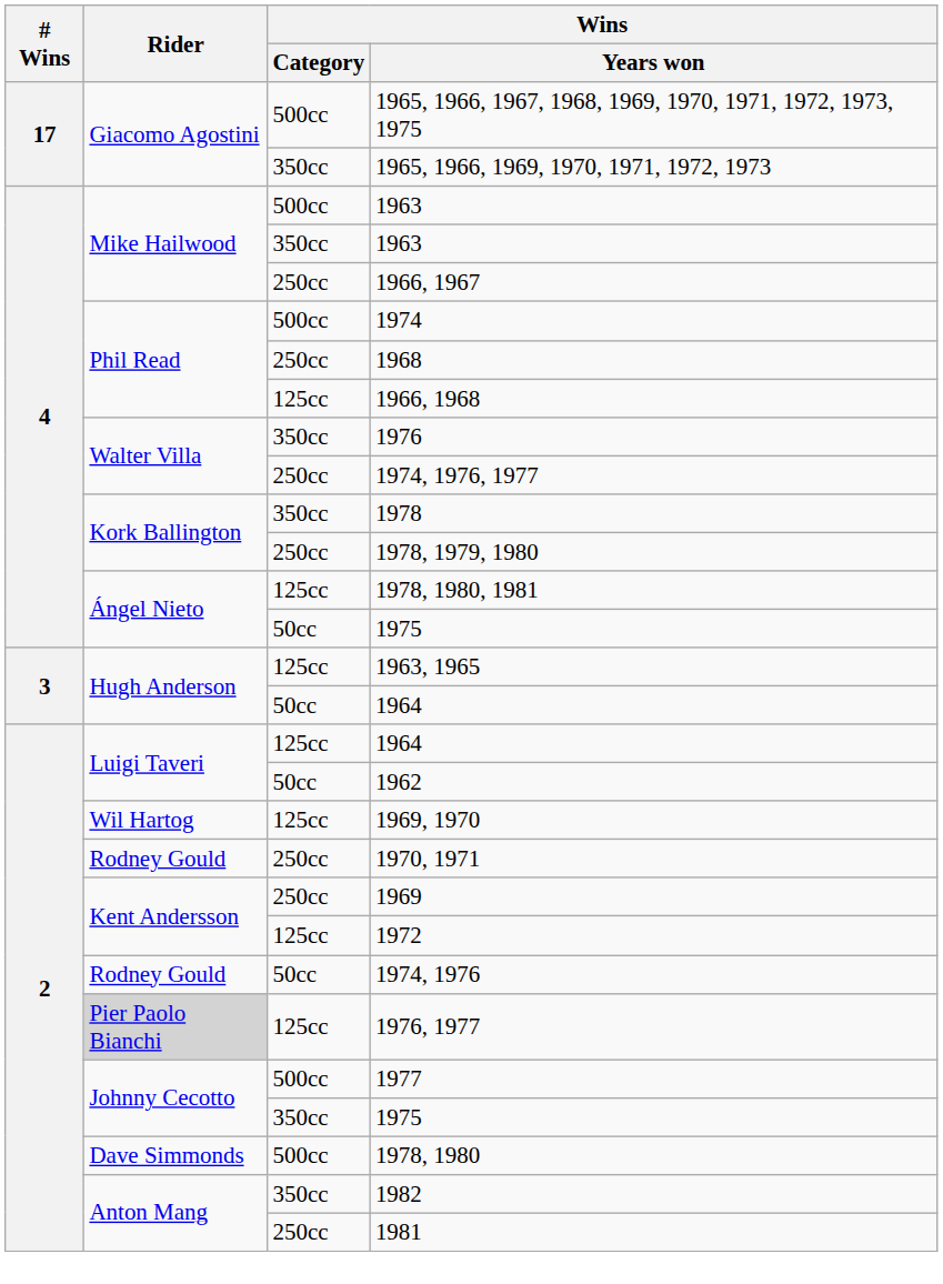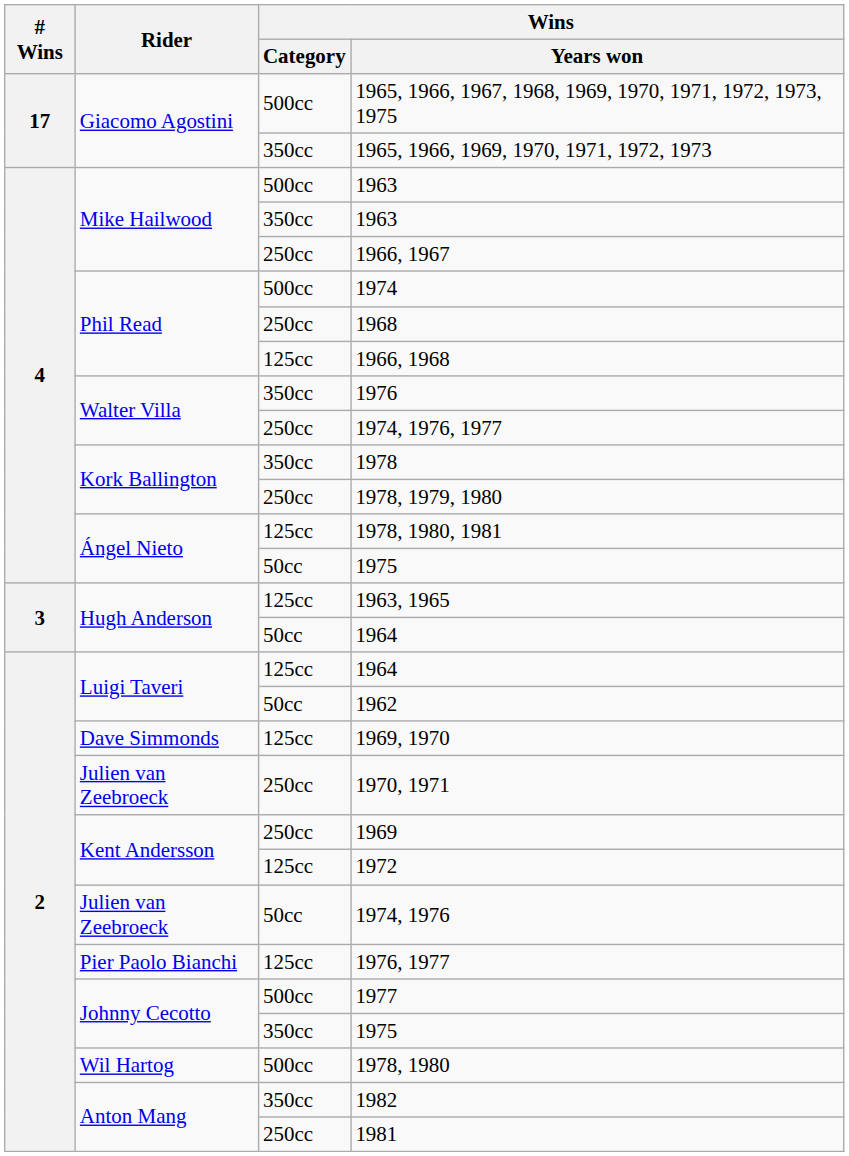 <table class="wikitable" style="font-size: 95%;">
 <tr>
 <th rowspan=2># Wins</th>
 <th rowspan=2>Rider</th>
 <th colspan=2>Wins</th>
 </tr>
 <tr>
 <th>Category</th>
 <th>Years won</th>
 </tr>
 <tr>
 <th rowspan=2>17</th>
 <td rowspan=2> <a href='#'>Giacomo Agostini</a></td>
 <td>500cc</td>
 <td>1965, 1966, 1967, 1968, 1969, 1970, 1971, 1972, 1973, 1975</td>
 </tr>
 <tr>
 <td>350cc</td>
 <td>1965, 1966, 1969, 1970, 1971, 1972, 1973</td>
 </tr>
 <tr>
 <th rowspan=12>4</th>
 <td rowspan=3> <a href='#'>Mike Hailwood</a></td>
 <td>500cc</td>
 <td>1963</td>
 </tr>
 <tr>
 <td>350cc</td>
 <td>1963</td>
 </tr>
 <tr>
 <td>250cc</td>
 <td>1966, 1967</td>
 </tr>
 <tr>
 <td rowspan=3> <a href='#'>Phil Read</a></td>
 <td>500cc</td>
 <td>1974</td>
 </tr>
 <tr>
 <td>250cc</td>
 <td>1968</td>
 </tr>
 <tr>
 <td>125cc</td>
 <td>1966, 1968</td>
 </tr>
 <tr>
 <td rowspan=2> <a href='#'>Walter Villa</a></td>
 <td>350cc</td>
 <td>1976</td>
 </tr>
 <tr>
 <td>250cc</td>
 <td>1974, 1976, 1977</td>
 </tr>
 <tr>
 <td rowspan=2> <a href='#'>Kork Ballington</a></td>
 <td>350cc</td>
 <td>1978</td>
 </tr>
 <tr>
 <td>250cc</td>
 <td>1978, 1979, 1980</td>
 </tr>
 <tr>
 <td rowspan=2> <a href='#'>Ángel Nieto</a></td>
 <td>125cc</td>
 <td>1978, 1980, 1981</td>
 </tr>
 <tr>
 <td>50cc</td>
 <td>1975</td>
 </tr>
 <tr>
 <th rowspan=2>3</th>
 <td rowspan=2> <a href='#'>Hugh Anderson</a></td>
 <td>125cc</td>
 <td>1963, 1965</td>
 </tr>
 <tr>
 <td>50cc</td>
 <td>1964</td>
 </tr>
 <tr>
 <th rowspan=13>2</th>
 <td rowspan=2> <a href='#'>Luigi Taveri</a></td>
 <td>125cc</td>
 <td>1964</td>
 </tr>
 <tr>
 <td>50cc</td>
 <td>1962</td>
 </tr>
 <tr>
-<td> <a href='#'>Wil Hartog</a></td>
+<td> <a href='#'>Dave Simmonds</a></td>
 <td>125cc</td>
 <td>1969, 1970</td>
 </tr>
 <tr>
-<td> <a href='#'>Rodney Gould</a></td>
+<td> <a href='#'>Julien van Zeebroeck</a></td>
 <td>250cc</td>
 <td>1970, 1971</td>
 </tr>
 <tr>
 <td rowspan=2> <a href='#'>Kent Andersson</a></td>
 <td>250cc</td>
 <td>1969</td>
 </tr>
 <tr>
 <td>125cc</td>
 <td>1972</td>
 </tr>
 <tr>
-<td> <a href='#'>Rodney Gould</a></td>
+<td> <a href='#'>Julien van Zeebroeck</a></td>
 <td>50cc</td>
 <td>1974, 1976</td>
 </tr>
 <tr>
-<td style="background: lightgrey;"> <a href='#'>Pier Paolo Bianchi</a></td>
+<td> <a href='#'>Pier Paolo Bianchi</a></td>
 <td>125cc</td>
 <td>1976, 1977</td>
 </tr>
 <tr>
 <td rowspan=2> <a href='#'>Johnny Cecotto</a></td>
 <td>500cc</td>
 <td>1977</td>
 </tr>
 <tr>
 <td>350cc</td>
 <td>1975</td>
 </tr>
 <tr>
-<td> <a href='#'>Dave Simmonds</a></td>
+<td> <a href='#'>Wil Hartog</a></td>
 <td>500cc</td>
 <td>1978, 1980</td>
 </tr>
 <tr>
 <td rowspan=2> <a href='#'>Anton Mang</a></td>
 <td>350cc</td>
 <td>1982</td>
 </tr>
 <tr>
 <td>250cc</td>
 <td>1981</td>
 </tr>
 </table>
